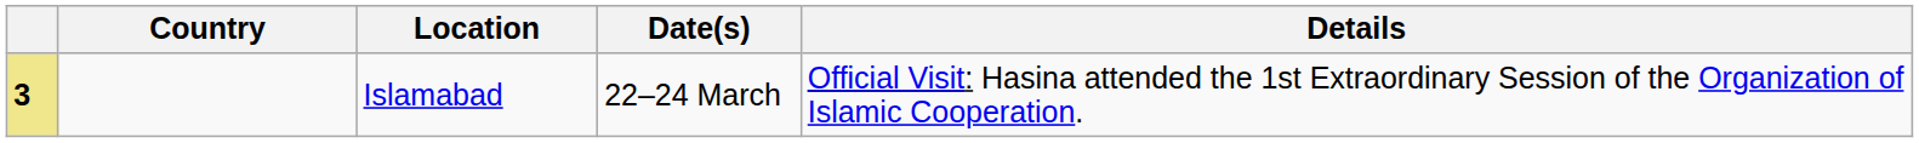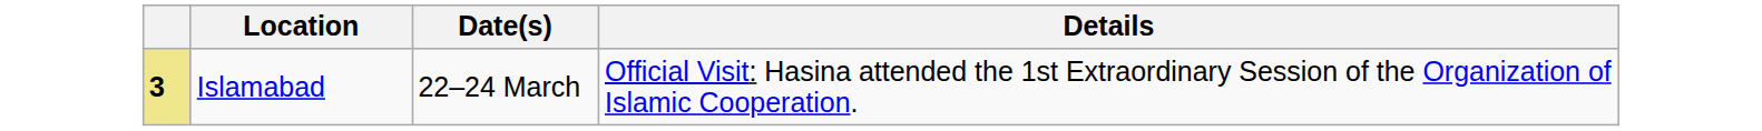 <table class="wikitable outercollapse sortable" style="margin: 1em auto 1em auto">
 <tr>
 <th width="20"></th>
-<th width="150">Country</th>
 <th width=120>Location</th>
 <th width=100>Date(s)</th>
 <th width="580">Details</th>
 </tr>
 <tr>
 <td style="background: khaki;"><strong>3</strong></td>
-<td></td>
 <td><a href='#'>Islamabad</a></td>
 <td>22–24 March</td>
 <td><u><a href='#'>Official Visit</a>:</u> Hasina attended the 1st Extraordinary Session of the <a href='#'>Organization of Islamic Cooperation</a>.</td>
 </tr>
 </table>
